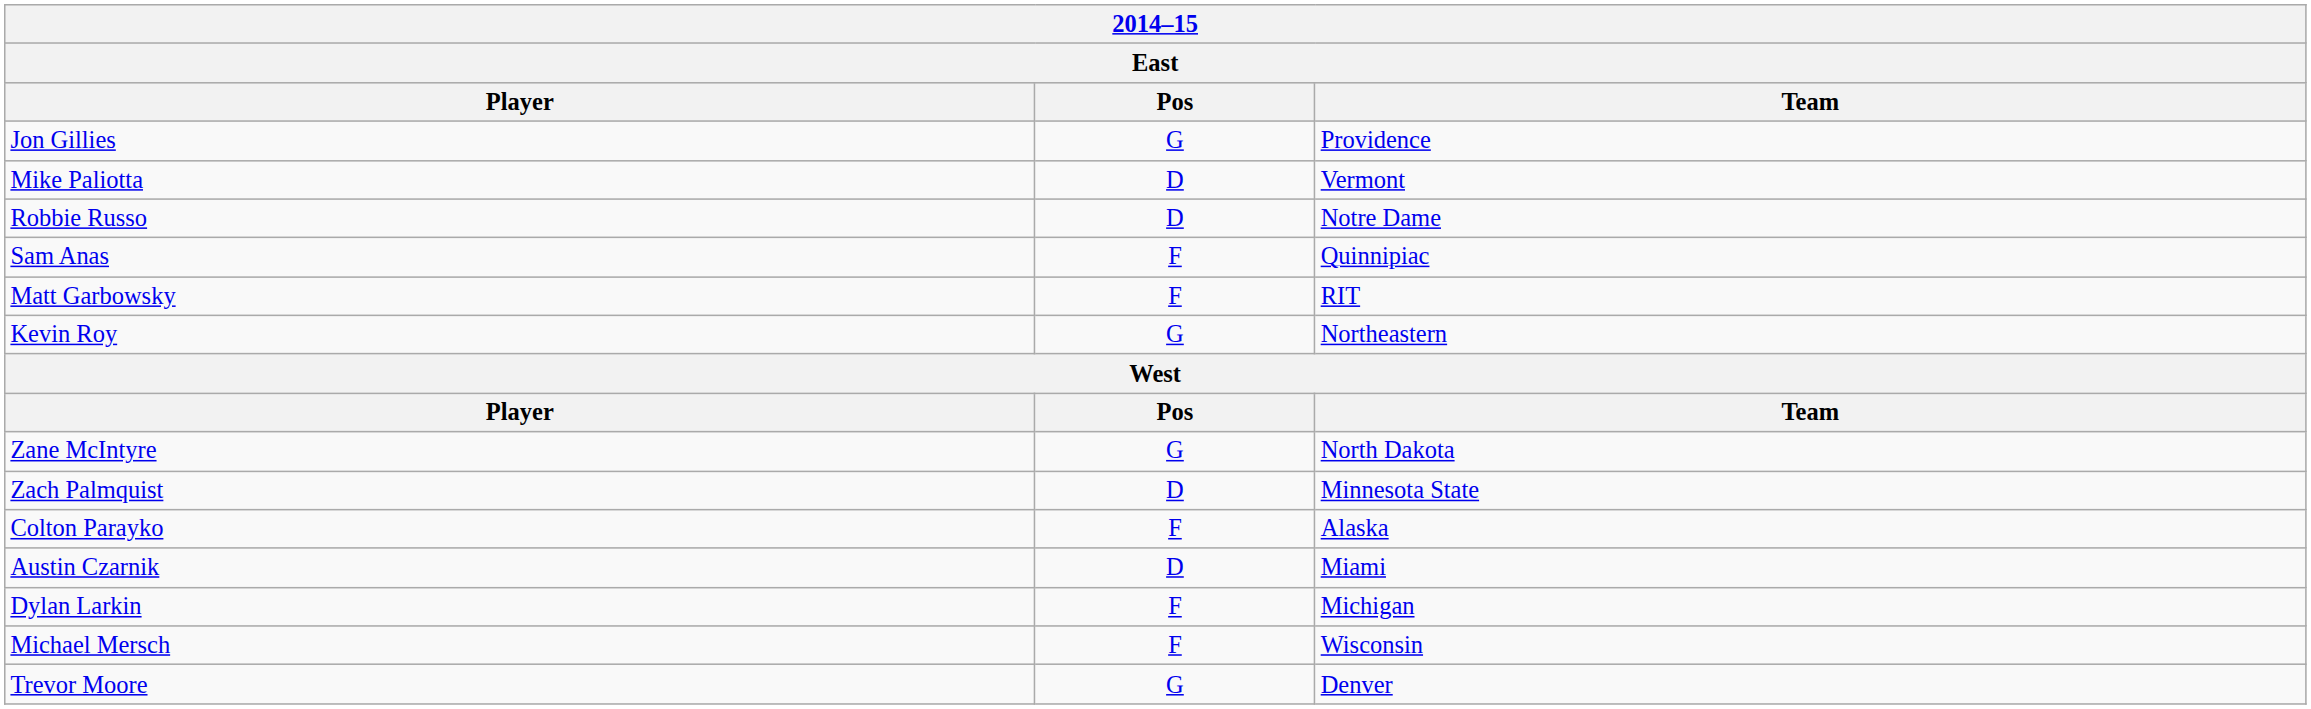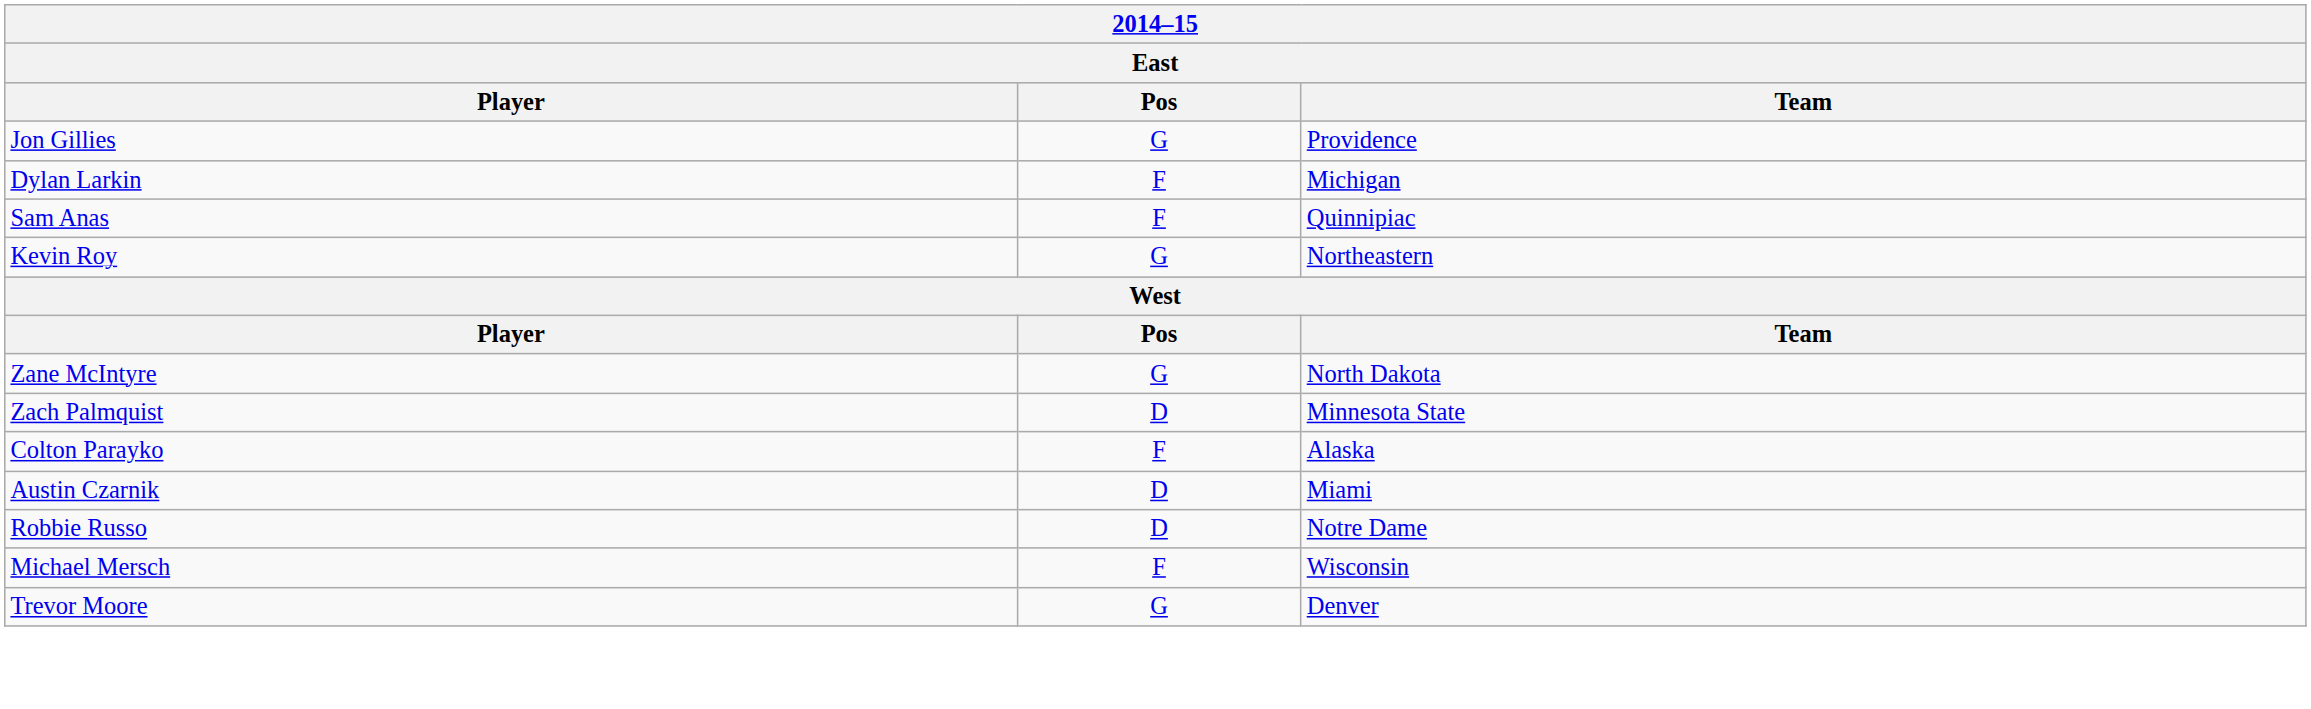 <table class="wikitable" width=95%>
 <tr>
 <th colspan=3><a href='#'>2014–15</a></th>
 </tr>
 <tr>
 <th colspan=3><strong>East</strong></th>
 </tr>
 <tr>
 <th>Player</th>
 <th>Pos</th>
 <th>Team</th>
 </tr>
 <tr>
 <td><a href='#'>Jon Gillies</a></td>
 <td style="text-align:center;"><a href='#'>G</a></td>
 <td><a href='#'>Providence</a></td>
 </tr>
 <tr>
-<td><a href='#'>Mike Paliotta</a></td>
-<td style="text-align:center;"><a href='#'>D</a></td>
-<td><a href='#'>Vermont</a></td>
-</tr>
-<tr>
-<td><a href='#'>Robbie Russo</a></td>
-<td style="text-align:center;"><a href='#'>D</a></td>
-<td><a href='#'>Notre Dame</a></td>
+<td><a href='#'>Dylan Larkin</a></td>
+<td style="text-align:center;"><a href='#'>F</a></td>
+<td><a href='#'>Michigan</a></td>
 </tr>
 <tr>
 <td><a href='#'>Sam Anas</a></td>
 <td style="text-align:center;"><a href='#'>F</a></td>
 <td><a href='#'>Quinnipiac</a></td>
-</tr>
-<tr>
-<td><a href='#'>Matt Garbowsky</a></td>
-<td style="text-align:center;"><a href='#'>F</a></td>
-<td><a href='#'>RIT</a></td>
 </tr>
 <tr>
 <td><a href='#'>Kevin Roy</a></td>
 <td style="text-align:center;"><a href='#'>G</a></td>
 <td><a href='#'>Northeastern</a></td>
 </tr>
 <tr>
 <th colspan=3><strong>West</strong></th>
 </tr>
 <tr>
 <th>Player</th>
 <th>Pos</th>
 <th>Team</th>
 </tr>
 <tr>
 <td><a href='#'>Zane McIntyre</a></td>
 <td style="text-align:center;"><a href='#'>G</a></td>
 <td><a href='#'>North Dakota</a></td>
 </tr>
 <tr>
 <td><a href='#'>Zach Palmquist</a></td>
 <td style="text-align:center;"><a href='#'>D</a></td>
 <td><a href='#'>Minnesota State</a></td>
 </tr>
 <tr>
 <td><a href='#'>Colton Parayko</a></td>
 <td style="text-align:center;"><a href='#'>F</a></td>
 <td><a href='#'>Alaska</a></td>
 </tr>
 <tr>
 <td><a href='#'>Austin Czarnik</a></td>
 <td style="text-align:center;"><a href='#'>D</a></td>
 <td><a href='#'>Miami</a></td>
 </tr>
 <tr>
-<td><a href='#'>Dylan Larkin</a></td>
-<td style="text-align:center;"><a href='#'>F</a></td>
-<td><a href='#'>Michigan</a></td>
+<td><a href='#'>Robbie Russo</a></td>
+<td style="text-align:center;"><a href='#'>D</a></td>
+<td><a href='#'>Notre Dame</a></td>
 </tr>
 <tr>
 <td><a href='#'>Michael Mersch</a></td>
 <td style="text-align:center;"><a href='#'>F</a></td>
 <td><a href='#'>Wisconsin</a></td>
 </tr>
 <tr>
 <td><a href='#'>Trevor Moore</a></td>
 <td style="text-align:center;"><a href='#'>G</a></td>
 <td><a href='#'>Denver</a></td>
 </tr>
 </table>
